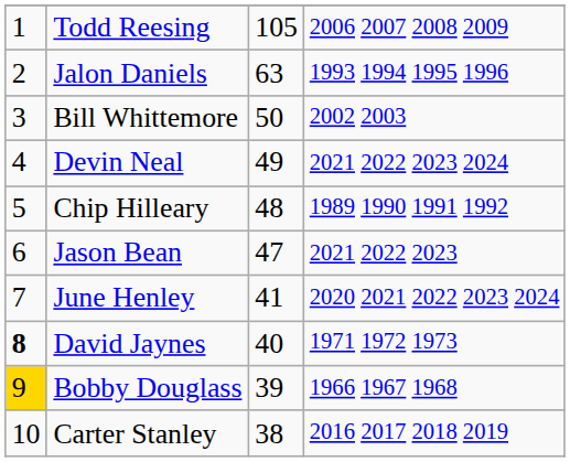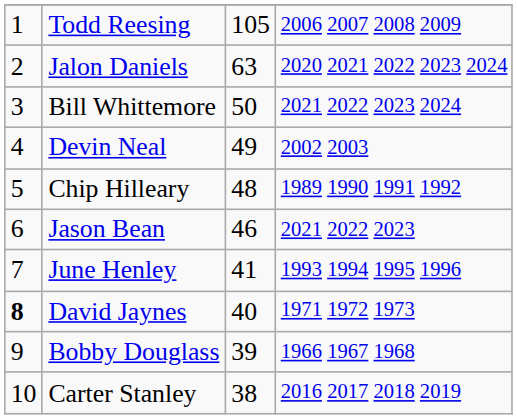 <table class="wikitable">
 <tr>
 </tr>
 <tr>
 <td>1</td>
 <td><a href='#'>Todd Reesing</a></td>
 <td><abbr>105</abbr></td>
 <td style="font-size:80%;"><a href='#'>2006</a> <a href='#'>2007</a> <a href='#'>2008</a> <a href='#'>2009</a></td>
 </tr>
 <tr>
 <td>2</td>
 <td><a href='#'>Jalon Daniels</a></td>
 <td><abbr>63</abbr></td>
-<td style="font-size:80%;"><a href='#'>1993</a> <a href='#'>1994</a> <a href='#'>1995</a> <a href='#'>1996</a></td>
+<td style="font-size:80%;"><a href='#'>2020</a> <a href='#'>2021</a> <a href='#'>2022</a> <a href='#'>2023</a> <a href='#'>2024</a></td>
 </tr>
 <tr>
 <td>3</td>
 <td>Bill Whittemore</td>
 <td><abbr>50</abbr></td>
-<td style="font-size:80%;"><a href='#'>2002</a> <a href='#'>2003</a></td>
+<td style="font-size:80%;"><a href='#'>2021</a> <a href='#'>2022</a> <a href='#'>2023</a> <a href='#'>2024</a></td>
 </tr>
 <tr>
 <td>4</td>
 <td><a href='#'>Devin Neal</a></td>
 <td><abbr>49</abbr></td>
-<td style="font-size:80%;"><a href='#'>2021</a> <a href='#'>2022</a> <a href='#'>2023</a> <a href='#'>2024</a></td>
+<td style="font-size:80%;"><a href='#'>2002</a> <a href='#'>2003</a></td>
 </tr>
 <tr>
 <td>5</td>
 <td>Chip Hilleary</td>
 <td><abbr>48</abbr></td>
 <td style="font-size:80%;"><a href='#'>1989</a> <a href='#'>1990</a> <a href='#'>1991</a> <a href='#'>1992</a></td>
 </tr>
 <tr>
 <td>6</td>
 <td><a href='#'>Jason Bean</a></td>
-<td><abbr>47</abbr></td>
+<td><abbr>46</abbr></td>
 <td style="font-size:80%;"><a href='#'>2021</a> <a href='#'>2022</a> <a href='#'>2023</a></td>
 </tr>
 <tr>
 <td>7</td>
 <td><a href='#'>June Henley</a></td>
 <td><abbr>41</abbr></td>
-<td style="font-size:80%;"><a href='#'>2020</a> <a href='#'>2021</a> <a href='#'>2022</a> <a href='#'>2023</a> <a href='#'>2024</a></td>
+<td style="font-size:80%;"><a href='#'>1993</a> <a href='#'>1994</a> <a href='#'>1995</a> <a href='#'>1996</a></td>
 </tr>
 <tr>
 <td><strong>8</strong></td>
 <td><a href='#'>David Jaynes</a></td>
 <td><abbr>40</abbr></td>
 <td style="font-size:80%;"><a href='#'>1971</a> <a href='#'>1972</a> <a href='#'>1973</a></td>
 </tr>
 <tr>
-<td style="background: gold;">9</td>
+<td>9</td>
 <td><a href='#'>Bobby Douglass</a></td>
 <td><abbr>39</abbr></td>
 <td style="font-size:80%;"><a href='#'>1966</a> <a href='#'>1967</a> <a href='#'>1968</a></td>
 </tr>
 <tr>
 <td>10</td>
 <td>Carter Stanley</td>
 <td><abbr>38</abbr></td>
 <td style="font-size:80%;"><a href='#'>2016</a> <a href='#'>2017</a> <a href='#'>2018</a> <a href='#'>2019</a></td>
 </tr>
 </table>
